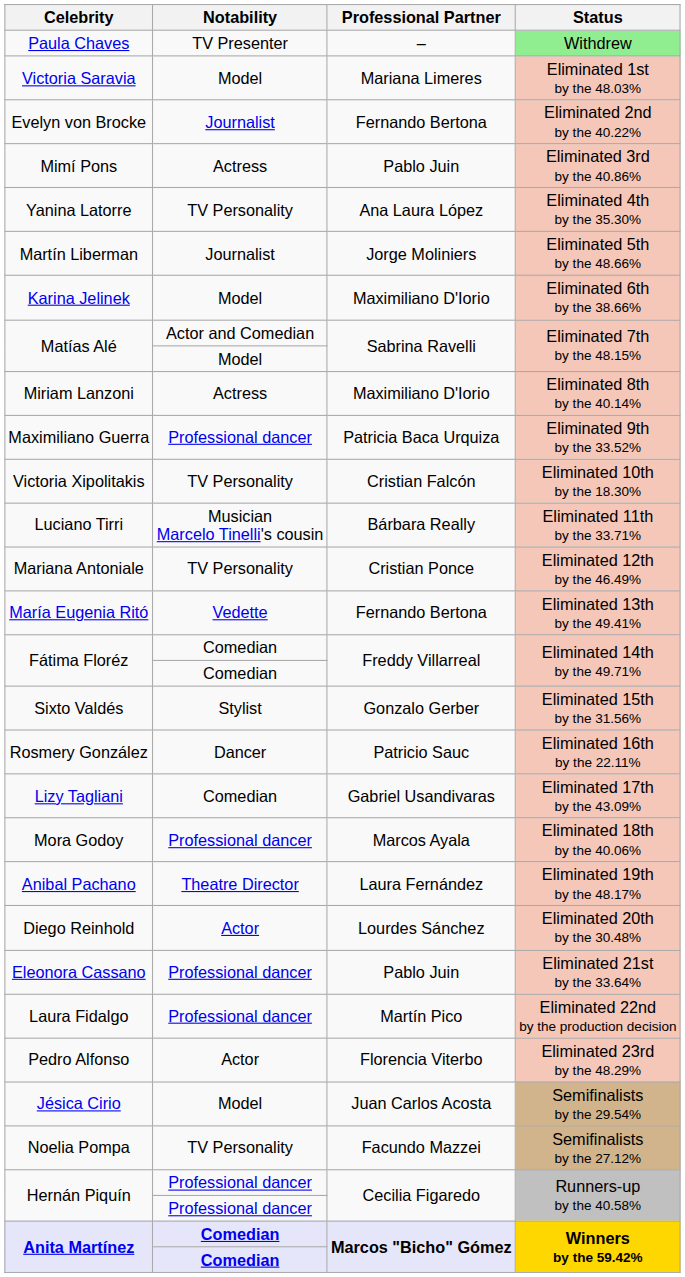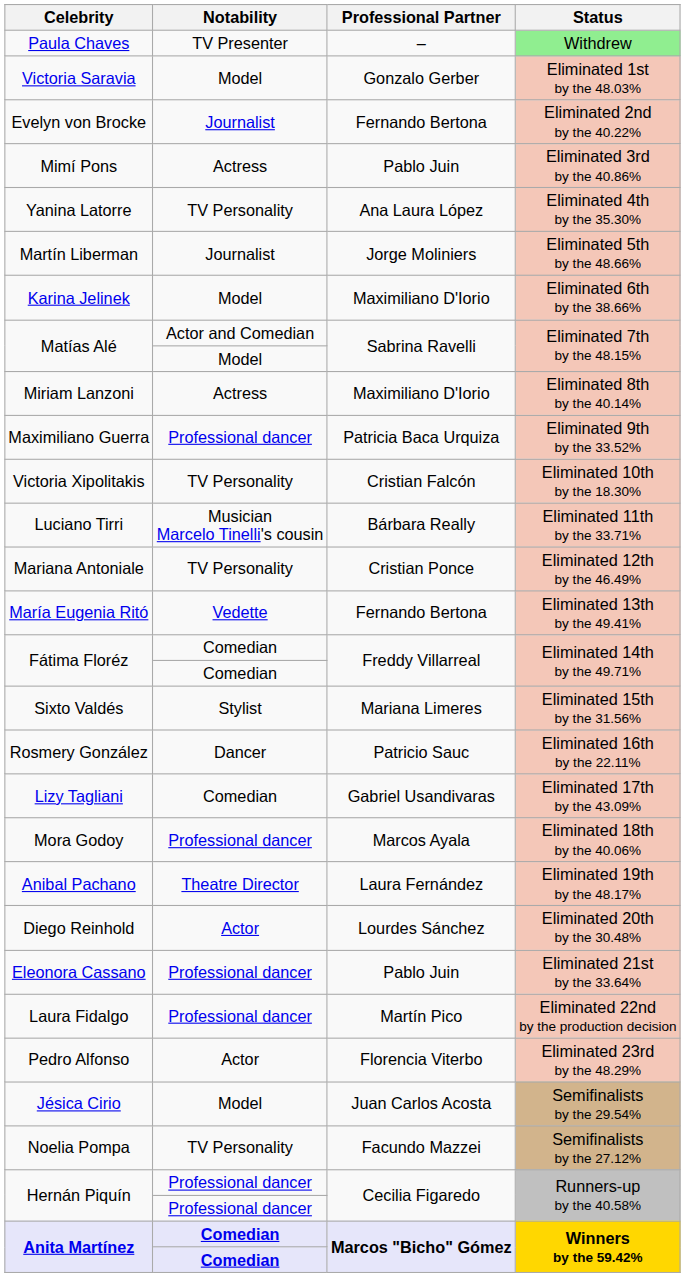 <table class="wikitable sortable" style="margin:auto; font-size:95%; text-align:center;">
 <tr>
 <th>Celebrity</th>
 <th>Notability</th>
 <th>Professional Partner</th>
 <th>Status</th>
 </tr>
 <tr>
 <td><a href='#'>Paula Chaves</a></td>
 <td>TV Presenter</td>
 <td>–</td>
 <td style="background:lightgreen;">Withdrew</td>
 </tr>
 <tr>
 <td><a href='#'>Victoria Saravia</a></td>
 <td>Model</td>
-<td>Mariana Limeres</td>
+<td>Gonzalo Gerber</td>
 <td style="background:#f4c7b8;">Eliminated 1st<br><small>by the 48.03%</small></td>
 </tr>
 <tr>
 <td>Evelyn von Brocke</td>
 <td><a href='#'>Journalist</a></td>
 <td>Fernando Bertona</td>
 <td style="background:#f4c7b8;">Eliminated 2nd<br><small>by the 40.22%</small></td>
 </tr>
 <tr>
 <td>Mimí Pons</td>
 <td>Actress</td>
 <td>Pablo Juin</td>
 <td style="background:#f4c7b8;">Eliminated 3rd<br><small>by the 40.86%</small></td>
 </tr>
 <tr>
 <td>Yanina Latorre</td>
 <td>TV Personality</td>
 <td>Ana Laura López</td>
 <td style="background:#f4c7b8;">Eliminated 4th<br><small>by the 35.30%</small></td>
 </tr>
 <tr>
 <td>Martín Liberman</td>
 <td>Journalist</td>
 <td>Jorge Moliniers</td>
 <td style="background:#f4c7b8;">Eliminated 5th<br><small>by the 48.66%</small></td>
 </tr>
 <tr>
 <td><a href='#'>Karina Jelinek</a></td>
 <td>Model</td>
 <td>Maximiliano D'Iorio</td>
 <td style="background:#f4c7b8;">Eliminated 6th<br><small>by the 38.66%</small></td>
 </tr>
 <tr>
 <td rowspan=2>Matías Alé</td>
 <td>Actor and Comedian</td>
 <td rowspan=2>Sabrina Ravelli</td>
 <td rowspan=2 style="background:#f4c7b8;">Eliminated 7th<br><small>by the 48.15%</small></td>
 </tr>
 <tr>
 <td>Model</td>
 </tr>
 <tr>
 <td>Miriam Lanzoni</td>
 <td>Actress</td>
 <td>Maximiliano D'Iorio</td>
 <td style="background:#f4c7b8;">Eliminated 8th<br><small>by the 40.14%</small></td>
 </tr>
 <tr>
 <td>Maximiliano Guerra</td>
 <td><a href='#'>Professional dancer</a></td>
 <td>Patricia Baca Urquiza</td>
 <td style="background:#f4c7b8;">Eliminated 9th<br><small>by the 33.52%</small></td>
 </tr>
 <tr>
 <td>Victoria Xipolitakis</td>
 <td>TV Personality</td>
 <td>Cristian Falcón</td>
 <td style="background:#f4c7b8;">Eliminated 10th<br><small>by the 18.30%</small></td>
 </tr>
 <tr>
 <td>Luciano Tirri</td>
 <td>Musician<br><a href='#'>Marcelo Tinelli</a>'s cousin</td>
 <td>Bárbara Really</td>
 <td style="background:#f4c7b8;">Eliminated 11th<br><small>by the 33.71%</small></td>
 </tr>
 <tr>
 <td>Mariana Antoniale</td>
 <td>TV Personality</td>
 <td>Cristian Ponce</td>
 <td style="background:#f4c7b8;">Eliminated 12th<br><small>by the 46.49%</small></td>
 </tr>
 <tr>
 <td><a href='#'>María Eugenia Ritó</a></td>
 <td><a href='#'>Vedette</a></td>
 <td>Fernando Bertona</td>
 <td style="background:#f4c7b8;">Eliminated 13th<br><small>by the 49.41%</small></td>
 </tr>
 <tr>
 <td rowspan=2>Fátima Floréz</td>
 <td>Comedian</td>
 <td rowspan=2>Freddy Villarreal</td>
 <td rowspan=2 style="background:#f4c7b8;">Eliminated 14th<br><small>by the 49.71%</small></td>
 </tr>
 <tr>
 <td>Comedian</td>
 </tr>
 <tr>
 <td>Sixto Valdés</td>
 <td>Stylist</td>
-<td>Gonzalo Gerber</td>
+<td>Mariana Limeres</td>
 <td style="background:#f4c7b8;">Eliminated 15th<br><small>by the 31.56%</small></td>
 </tr>
 <tr>
 <td>Rosmery González</td>
 <td>Dancer</td>
 <td>Patricio Sauc</td>
 <td style="background:#f4c7b8;">Eliminated 16th<br><small>by the 22.11%</small></td>
 </tr>
 <tr>
 <td><a href='#'>Lizy Tagliani</a></td>
 <td>Comedian</td>
 <td>Gabriel Usandivaras</td>
 <td style="background:#f4c7b8;">Eliminated 17th<br><small>by the 43.09%</small></td>
 </tr>
 <tr>
 <td>Mora Godoy</td>
 <td><a href='#'>Professional dancer</a></td>
 <td>Marcos Ayala</td>
 <td style="background:#f4c7b8;">Eliminated 18th<br><small>by the 40.06%</small></td>
 </tr>
 <tr>
 <td><a href='#'>Anibal Pachano</a></td>
 <td><a href='#'>Theatre Director</a></td>
 <td>Laura Fernández</td>
 <td style="background:#f4c7b8;">Eliminated 19th<br><small>by the 48.17%</small></td>
 </tr>
 <tr>
 <td>Diego Reinhold</td>
 <td><a href='#'>Actor</a></td>
 <td>Lourdes Sánchez</td>
 <td style="background:#f4c7b8;">Eliminated 20th<br><small>by the 30.48%</small></td>
 </tr>
 <tr>
 <td><a href='#'>Eleonora Cassano</a></td>
 <td><a href='#'>Professional dancer</a></td>
 <td>Pablo Juin</td>
 <td style="background:#f4c7b8;">Eliminated 21st<br><small>by the 33.64%</small></td>
 </tr>
 <tr>
 <td>Laura Fidalgo</td>
 <td><a href='#'>Professional dancer</a></td>
 <td>Martín Pico</td>
 <td style="background:#f4c7b8;">Eliminated 22nd<br><small>by the production decision</small></td>
 </tr>
 <tr>
 <td>Pedro Alfonso</td>
 <td>Actor</td>
 <td>Florencia Viterbo</td>
 <td style="background:#f4c7b8;">Eliminated 23rd<br><small>by the 48.29% </small></td>
 </tr>
 <tr>
 <td><a href='#'>Jésica Cirio</a></td>
 <td>Model</td>
 <td>Juan Carlos Acosta</td>
 <td style="background:tan;">Semifinalists<br><small>by the 29.54%</small></td>
 </tr>
 <tr>
 <td>Noelia Pompa</td>
 <td>TV Personality</td>
 <td>Facundo Mazzei</td>
 <td style="background:tan;">Semifinalists<br><small>by the 27.12%</small></td>
 </tr>
 <tr>
 <td rowspan=2>Hernán Piquín</td>
 <td><a href='#'>Professional dancer</a></td>
 <td rowspan=2>Cecilia Figaredo</td>
 <td style="background:silver;" rowspan=2>Runners-up<br><small>by the 40.58%</small></td>
 </tr>
 <tr>
 <td><a href='#'>Professional dancer</a></td>
 </tr>
 <tr style="background:lavender;">
 <td rowspan=2><strong><a href='#'>Anita Martínez</a></strong></td>
 <td><strong><a href='#'>Comedian</a></strong></td>
 <td rowspan=2><strong>Marcos "Bicho" Gómez</strong></td>
 <td style="background:gold;" rowspan=2><strong>Winners<br><small>by the 59.42% </small></strong></td>
 </tr>
 <tr>
 <td style="background:lavender;"><strong><a href='#'>Comedian</a></strong></td>
 </tr>
 </table>
